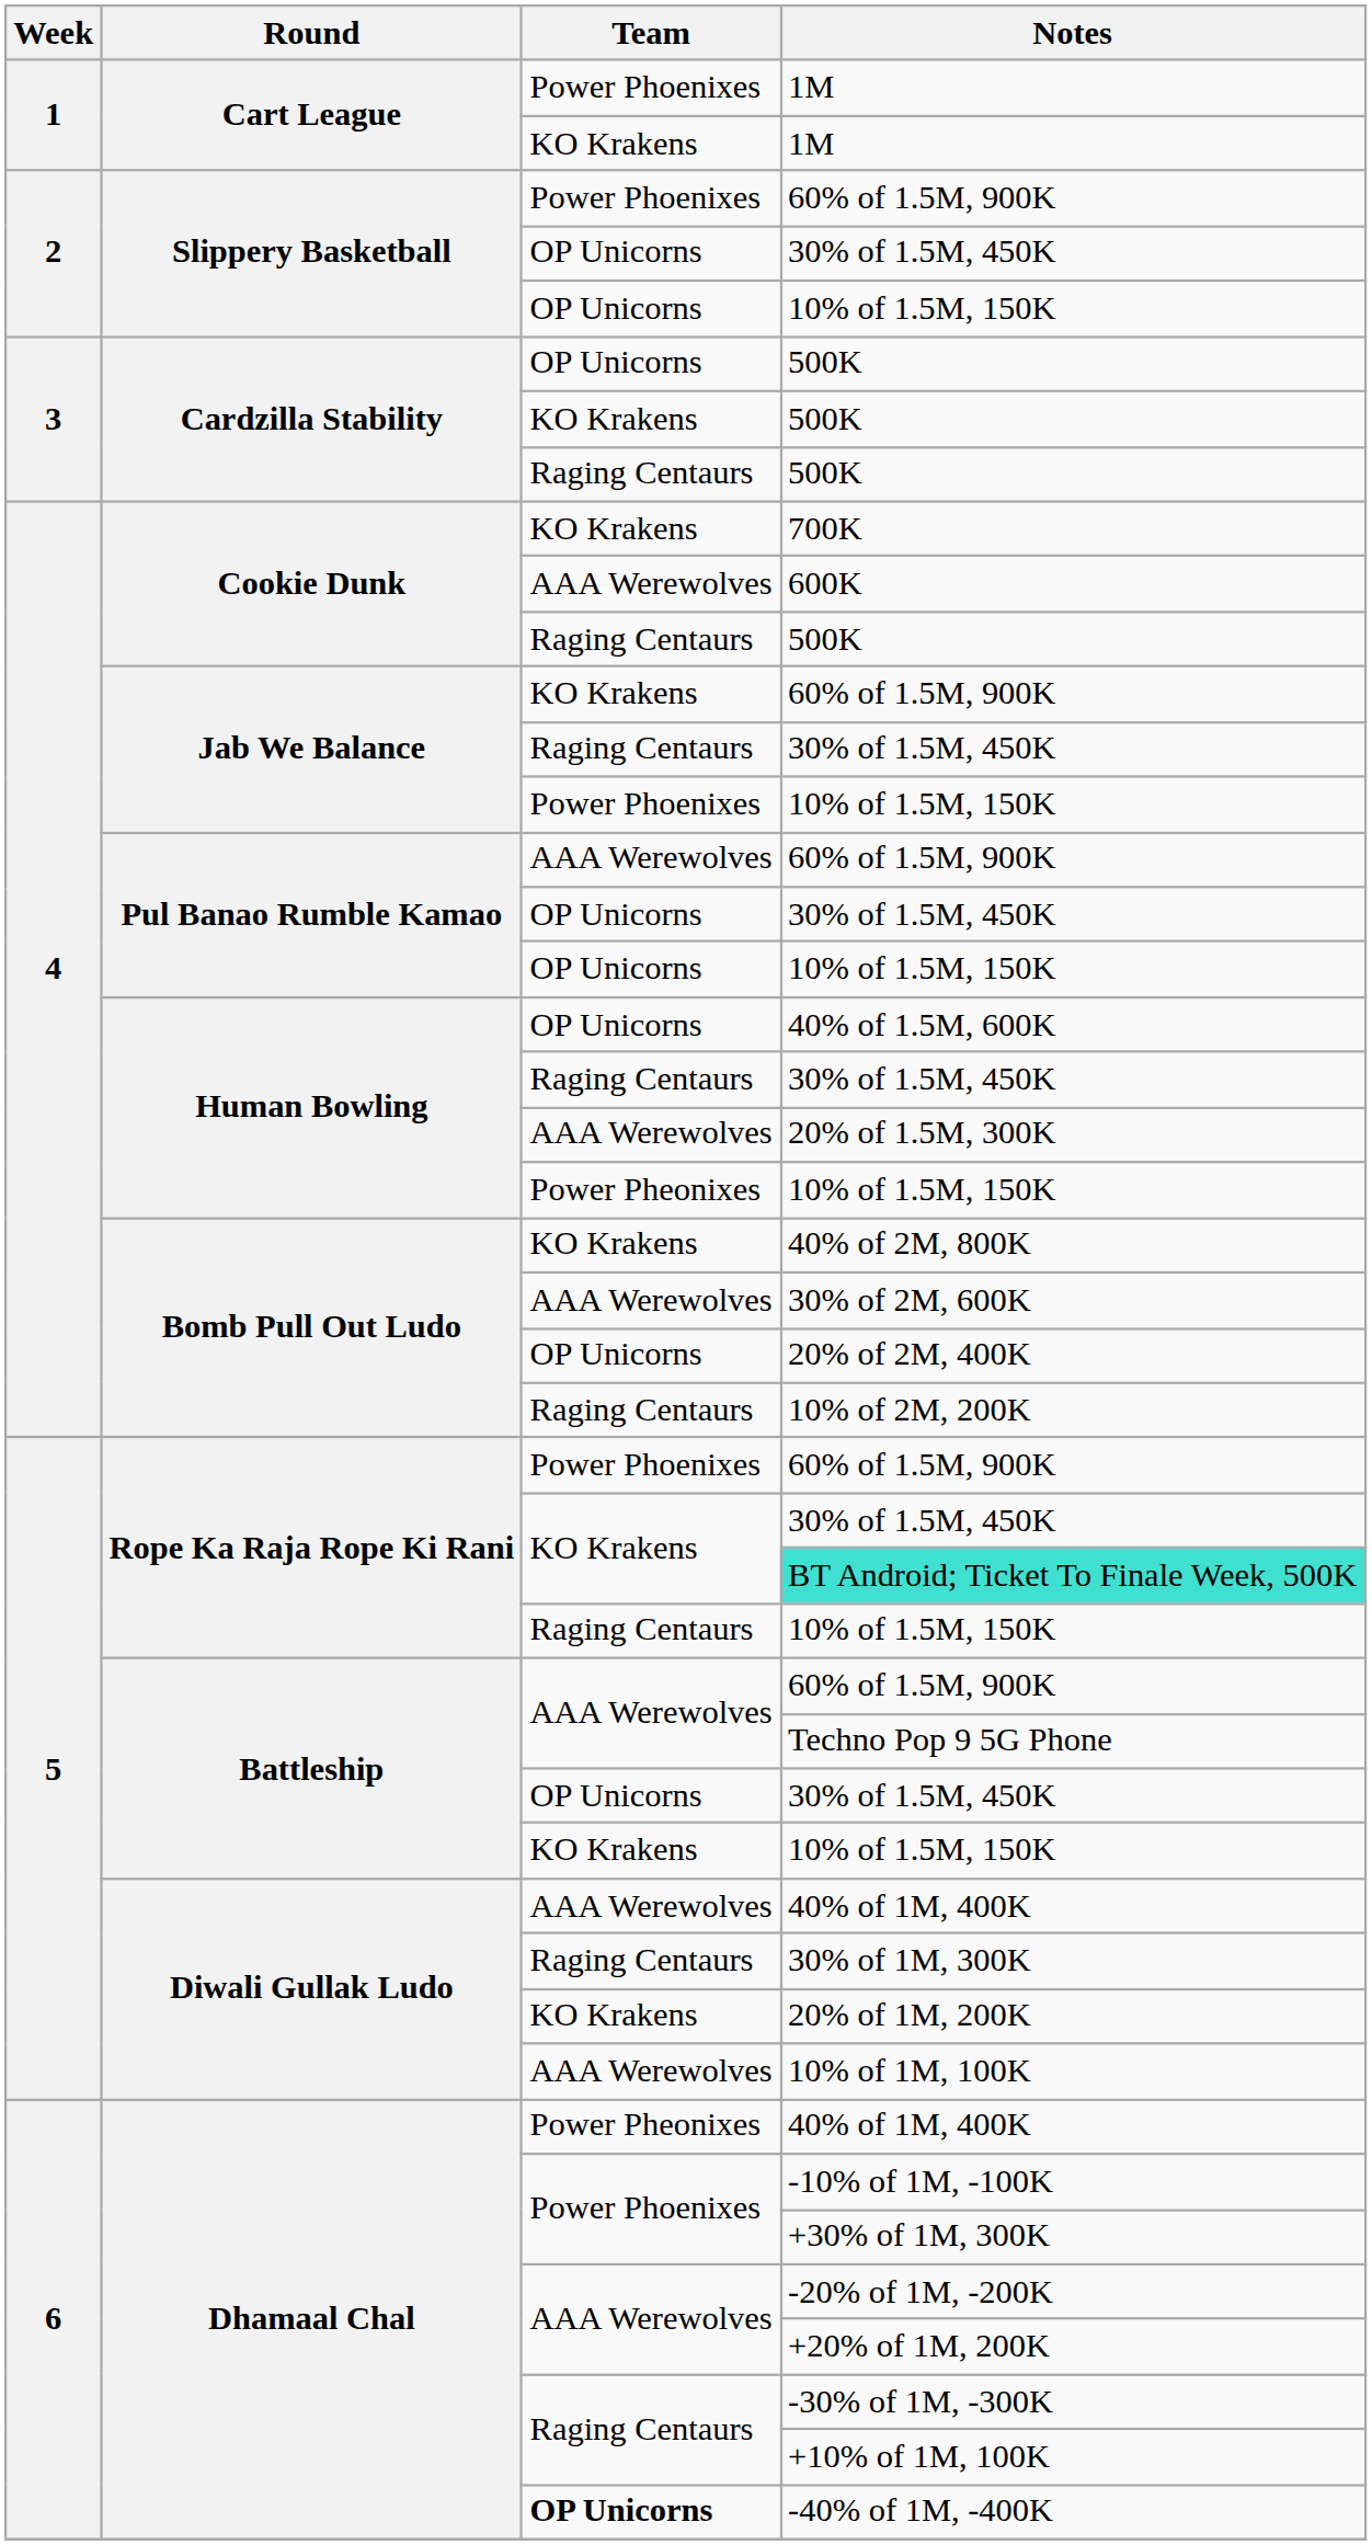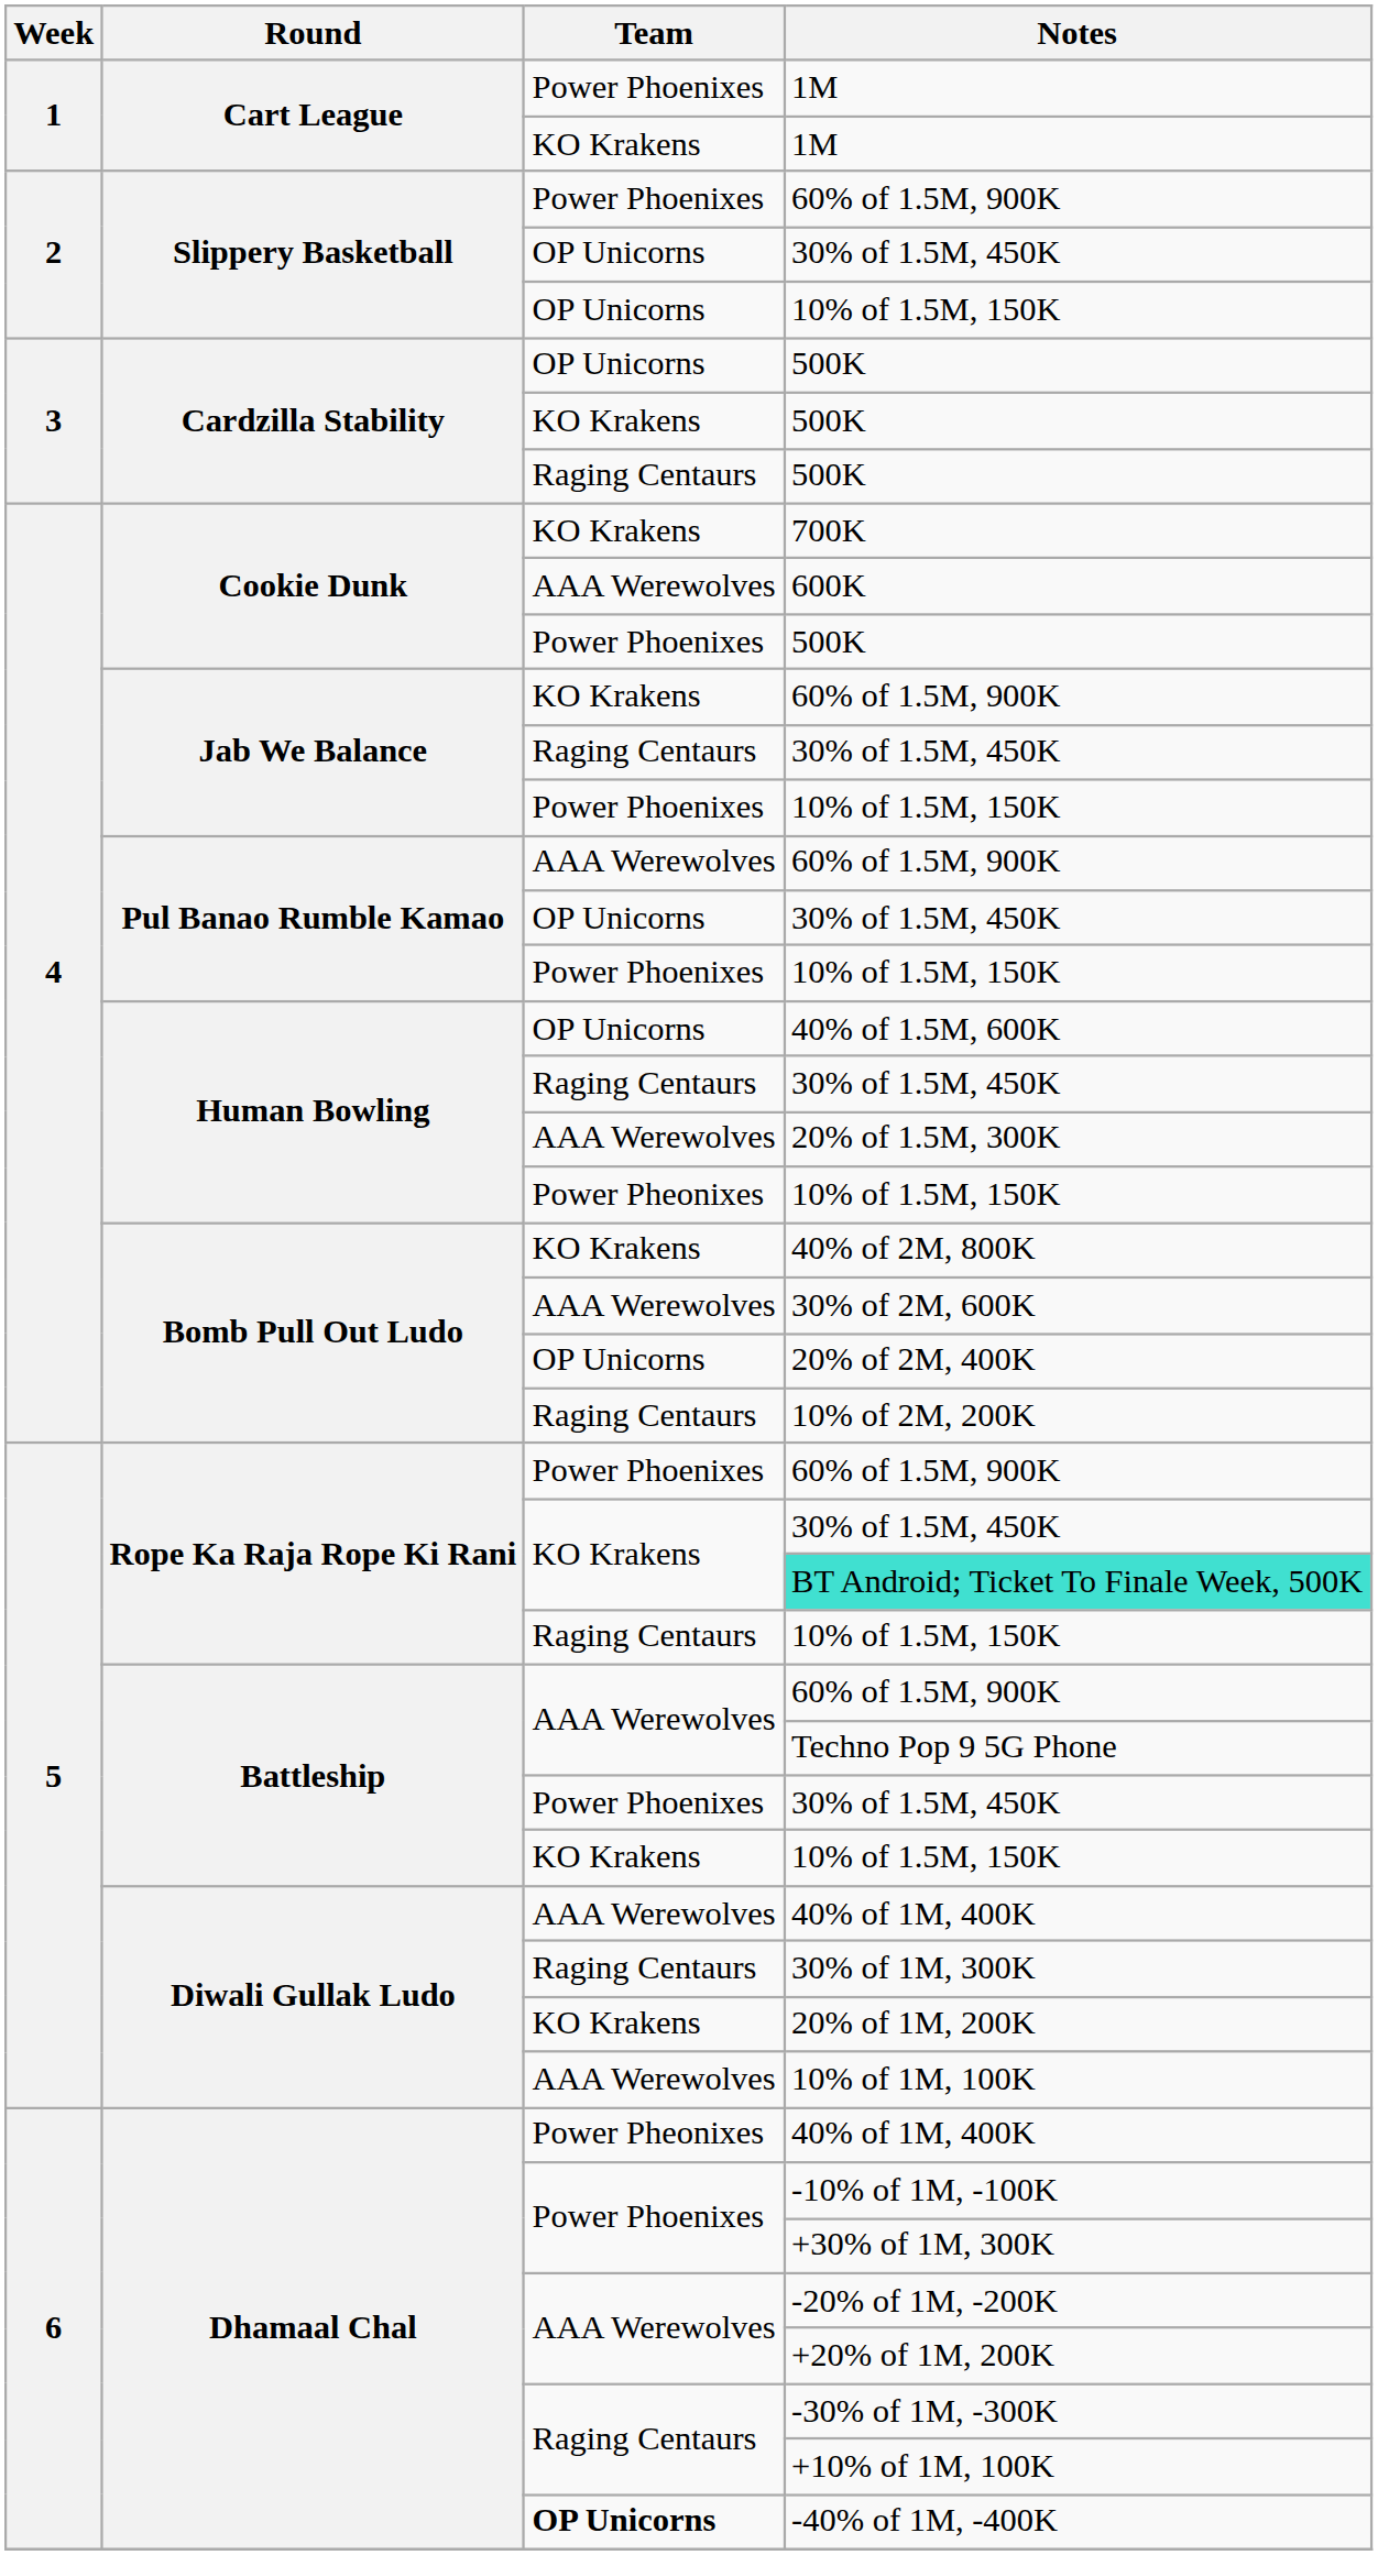 <table class="wikitable" style=font-size:85%;>
 <tr>
 <th>Week</th>
 <th>Round</th>
 <th>Team</th>
 <th>Notes</th>
 </tr>
 <tr>
 <th rowspan="2">1</th>
 <th rowspan="2">Cart League</th>
 <td>Power Phoenixes</td>
 <td>1M</td>
 </tr>
 <tr>
 <td>KO Krakens</td>
 <td>1M</td>
 </tr>
 <tr>
 <th rowspan="3">2</th>
 <th rowspan="3">Slippery Basketball</th>
 <td>Power Phoenixes</td>
 <td>60% of 1.5M, 900K</td>
 </tr>
 <tr>
 <td>OP Unicorns</td>
 <td>30% of 1.5M, 450K</td>
 </tr>
 <tr>
 <td>OP Unicorns</td>
 <td>10% of 1.5M, 150K</td>
 </tr>
 <tr>
 <th rowspan="3">3</th>
 <th rowspan="3">Cardzilla Stability</th>
 <td>OP Unicorns</td>
 <td>500K</td>
 </tr>
 <tr>
 <td>KO Krakens</td>
 <td>500K</td>
 </tr>
 <tr>
 <td>Raging Centaurs</td>
 <td>500K</td>
 </tr>
 <tr>
 <th rowspan="17">4</th>
 <th rowspan="3">Cookie Dunk</th>
 <td>KO Krakens</td>
 <td>700K</td>
 </tr>
 <tr>
 <td>AAA Werewolves</td>
 <td>600K</td>
 </tr>
 <tr>
-<td>Raging Centaurs</td>
+<td>Power Phoenixes</td>
 <td>500K</td>
 </tr>
 <tr>
 <th rowspan="3">Jab We Balance</th>
 <td>KO Krakens</td>
 <td>60% of 1.5M, 900K</td>
 </tr>
 <tr>
 <td>Raging Centaurs</td>
 <td>30% of 1.5M, 450K</td>
 </tr>
 <tr>
 <td>Power Phoenixes</td>
 <td>10% of 1.5M, 150K</td>
 </tr>
 <tr>
 <th rowspan="3">Pul Banao Rumble Kamao</th>
 <td>AAA Werewolves</td>
 <td>60% of 1.5M, 900K</td>
 </tr>
 <tr>
 <td>OP Unicorns</td>
 <td>30% of 1.5M, 450K</td>
 </tr>
 <tr>
-<td>OP Unicorns</td>
+<td>Power Phoenixes</td>
 <td>10% of 1.5M, 150K</td>
 </tr>
 <tr>
 <th rowspan="4">Human Bowling</th>
 <td>OP Unicorns</td>
 <td>40% of 1.5M, 600K</td>
 </tr>
 <tr>
 <td>Raging Centaurs</td>
 <td>30% of 1.5M, 450K</td>
 </tr>
 <tr>
 <td>AAA Werewolves</td>
 <td>20% of 1.5M, 300K</td>
 </tr>
 <tr>
 <td>Power Pheonixes</td>
 <td>10% of 1.5M, 150K</td>
 </tr>
 <tr>
 <th rowspan="4">Bomb Pull Out Ludo</th>
 <td>KO Krakens</td>
 <td>40% of 2M, 800K</td>
 </tr>
 <tr>
 <td>AAA Werewolves</td>
 <td>30% of 2M, 600K</td>
 </tr>
 <tr>
 <td>OP Unicorns</td>
 <td>20% of 2M, 400K</td>
 </tr>
 <tr>
 <td>Raging Centaurs</td>
 <td>10% of 2M, 200K</td>
 </tr>
 <tr>
 <th rowspan="12">5</th>
 <th rowspan="4">Rope Ka Raja Rope Ki Rani</th>
 <td>Power Phoenixes</td>
 <td>60% of 1.5M, 900K</td>
 </tr>
 <tr>
 <td rowspan="2">KO Krakens</td>
 <td>30% of 1.5M, 450K</td>
 </tr>
 <tr>
 <td bgcolor="turquoise">BT Android; Ticket To Finale Week, 500K</td>
 </tr>
 <tr>
 <td>Raging Centaurs</td>
 <td>10% of 1.5M, 150K</td>
 </tr>
 <tr>
 <th rowspan="4">Battleship</th>
 <td rowspan="2">AAA Werewolves</td>
 <td>60% of 1.5M, 900K</td>
 </tr>
 <tr>
 <td>Techno Pop 9 5G Phone</td>
 </tr>
 <tr>
-<td>OP Unicorns</td>
+<td>Power Phoenixes</td>
 <td>30% of 1.5M, 450K</td>
 </tr>
 <tr>
 <td>KO Krakens</td>
 <td>10% of 1.5M, 150K</td>
 </tr>
 <tr>
 <th rowspan="4">Diwali Gullak Ludo</th>
 <td>AAA Werewolves</td>
 <td>40% of 1M, 400K</td>
 </tr>
 <tr>
 <td>Raging Centaurs</td>
 <td>30% of 1M, 300K</td>
 </tr>
 <tr>
 <td>KO Krakens</td>
 <td>20% of 1M, 200K</td>
 </tr>
 <tr>
 <td>AAA Werewolves</td>
 <td>10% of 1M, 100K</td>
 </tr>
 <tr>
 <th rowspan="8">6</th>
 <th rowspan="8">Dhamaal Chal</th>
 <td>Power Pheonixes</td>
 <td>40% of 1M, 400K</td>
 </tr>
 <tr>
 <td rowspan="2">Power Phoenixes</td>
 <td>-10% of 1M, -100K</td>
 </tr>
 <tr>
 <td>+30% of 1M, 300K</td>
 </tr>
 <tr>
 <td rowspan="2">AAA Werewolves</td>
 <td>-20% of 1M, -200K</td>
 </tr>
 <tr>
 <td>+20% of 1M, 200K</td>
 </tr>
 <tr>
 <td rowspan="2">Raging Centaurs</td>
 <td>-30% of 1M, -300K</td>
 </tr>
 <tr>
 <td>+10% of 1M, 100K</td>
 </tr>
 <tr>
 <td><strong>OP Unicorns</strong></td>
 <td>-40% of 1M, -400K</td>
 </tr>
 <tr>
 </tr>
 </table>
